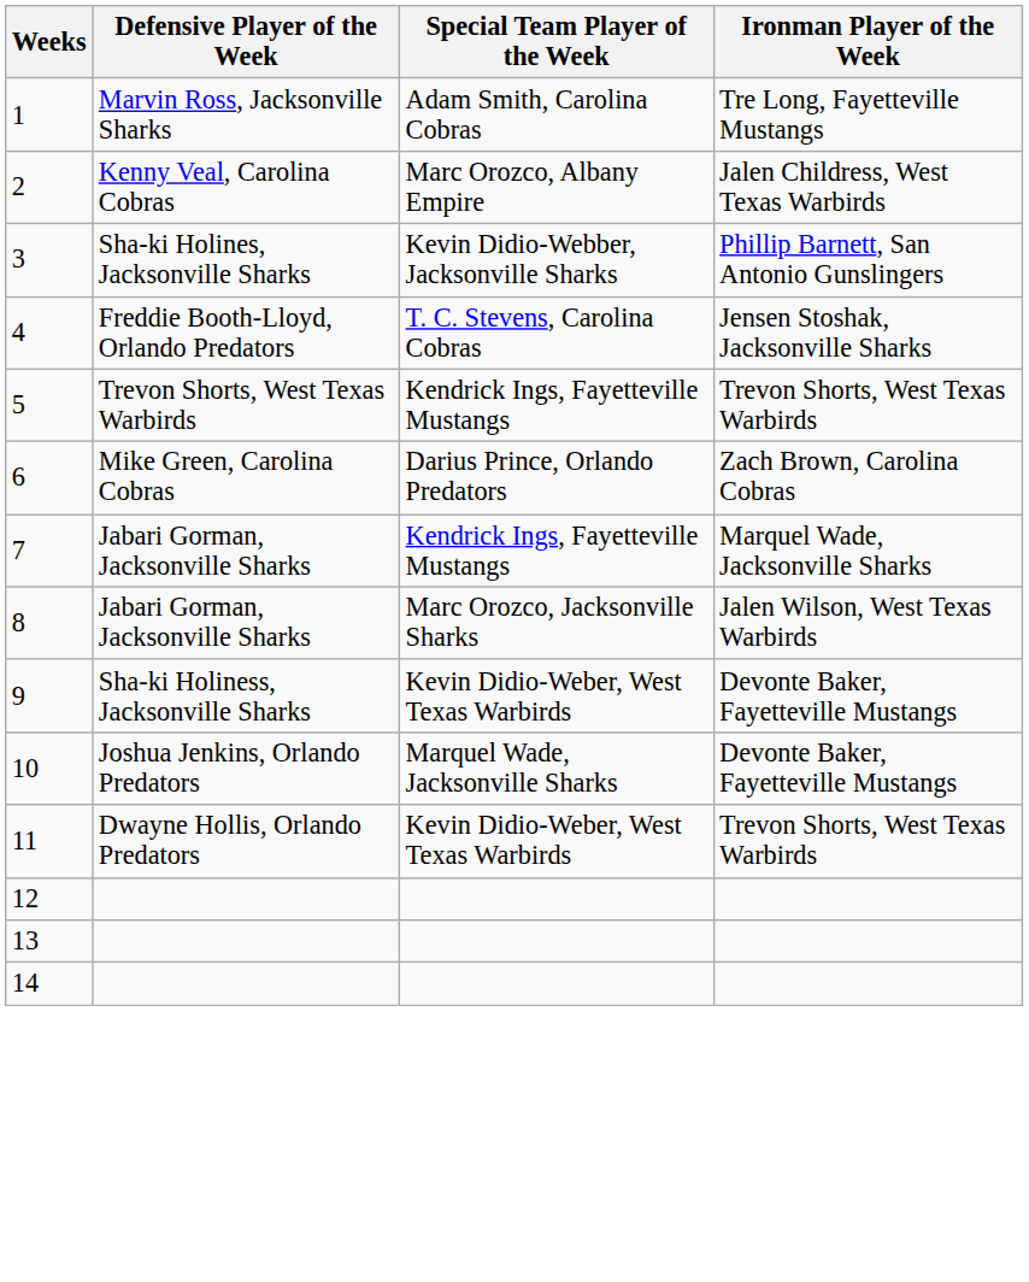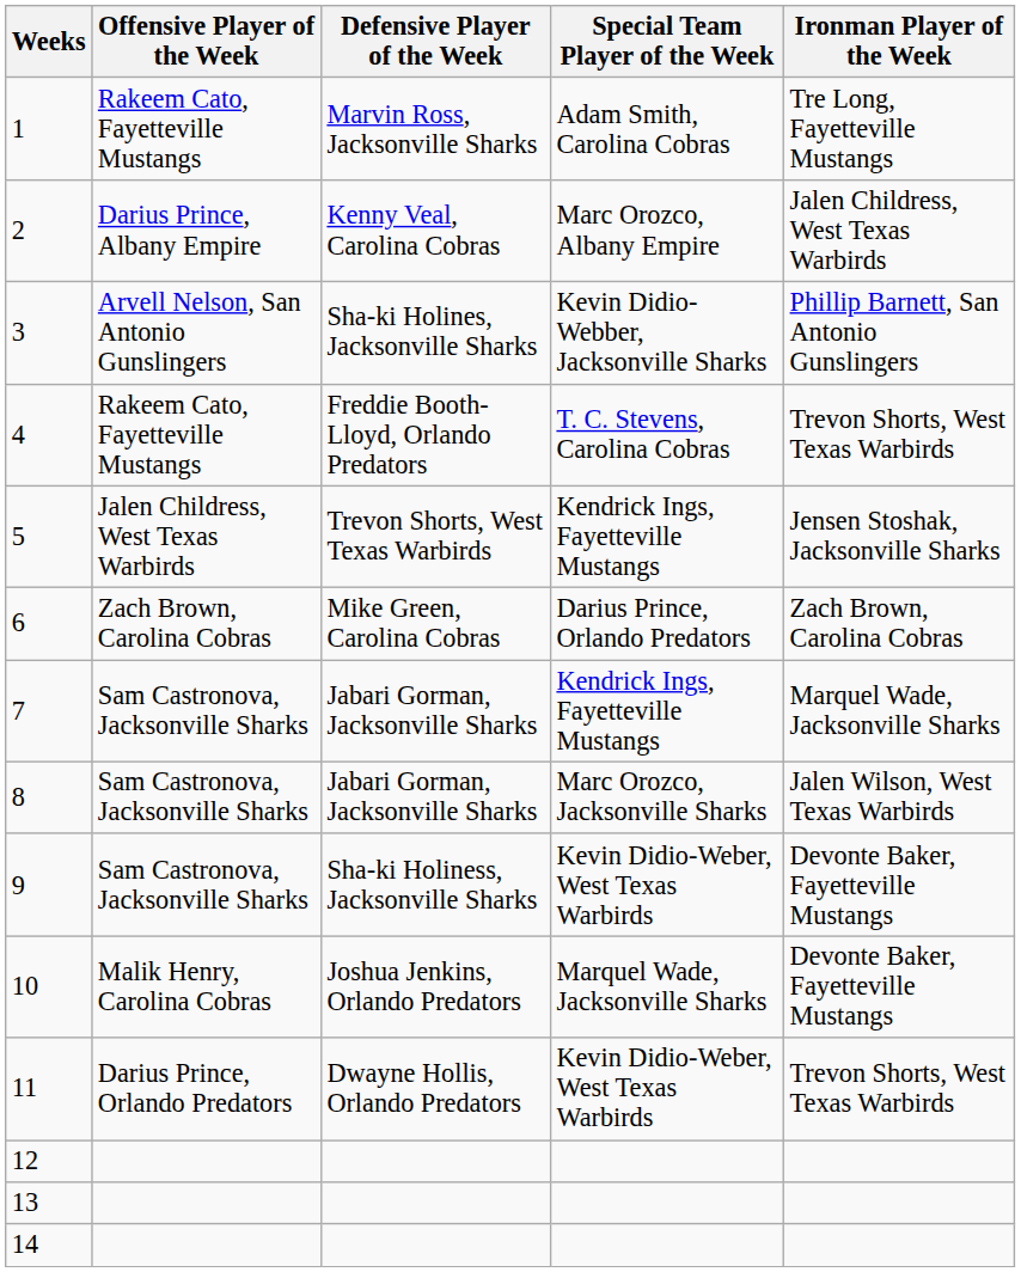 <table class="wikitable">
 <tr>
 <th>Weeks</th>
+<th>Offensive Player of the Week</th>
 <th>Defensive Player of the Week</th>
 <th>Special Team Player of the Week</th>
 <th>Ironman Player of the Week</th>
 </tr>
 <tr>
 <td>1</td>
+<td><a href='#'>Rakeem Cato</a>, Fayetteville Mustangs</td>
 <td><a href='#'>Marvin Ross</a>, Jacksonville Sharks</td>
 <td>Adam Smith, Carolina Cobras</td>
 <td>Tre Long, Fayetteville Mustangs</td>
 </tr>
 <tr>
 <td>2</td>
+<td><a href='#'>Darius Prince</a>, Albany Empire</td>
 <td><a href='#'>Kenny Veal</a>, Carolina Cobras</td>
 <td>Marc Orozco, Albany Empire</td>
 <td>Jalen Childress, West Texas Warbirds</td>
 </tr>
 <tr>
 <td>3</td>
+<td><a href='#'>Arvell Nelson</a>, San Antonio Gunslingers</td>
 <td>Sha-ki Holines, Jacksonville Sharks</td>
 <td>Kevin Didio-Webber, Jacksonville Sharks</td>
 <td><a href='#'>Phillip Barnett</a>, San Antonio Gunslingers</td>
 </tr>
 <tr>
 <td>4</td>
+<td>Rakeem Cato, Fayetteville Mustangs</td>
 <td>Freddie Booth-Lloyd, Orlando Predators</td>
 <td><a href='#'>T. C. Stevens</a>, Carolina Cobras</td>
+<td>Trevon Shorts, West Texas Warbirds</td>
+</tr>
+<tr>
+<td>5</td>
+<td>Jalen Childress, West Texas Warbirds</td>
+<td>Trevon Shorts, West Texas Warbirds</td>
+<td>Kendrick Ings, Fayetteville Mustangs</td>
 <td>Jensen Stoshak, Jacksonville Sharks</td>
 </tr>
 <tr>
-<td>5</td>
-<td>Trevon Shorts, West Texas Warbirds</td>
-<td>Kendrick Ings, Fayetteville Mustangs</td>
-<td>Trevon Shorts, West Texas Warbirds</td>
-</tr>
-<tr>
 <td>6</td>
+<td>Zach Brown, Carolina Cobras</td>
 <td>Mike Green, Carolina Cobras</td>
 <td>Darius Prince, Orlando Predators</td>
 <td>Zach Brown, Carolina Cobras</td>
 </tr>
 <tr>
 <td>7</td>
+<td>Sam Castronova, Jacksonville Sharks</td>
 <td>Jabari Gorman, Jacksonville Sharks</td>
 <td><a href='#'>Kendrick Ings</a>, Fayetteville Mustangs</td>
 <td>Marquel Wade, Jacksonville Sharks</td>
 </tr>
 <tr>
 <td>8</td>
+<td>Sam Castronova, Jacksonville Sharks</td>
 <td>Jabari Gorman, Jacksonville Sharks</td>
 <td>Marc Orozco, Jacksonville Sharks</td>
 <td>Jalen Wilson, West Texas Warbirds</td>
 </tr>
 <tr>
 <td>9</td>
+<td>Sam Castronova, Jacksonville Sharks</td>
 <td>Sha-ki Holiness, Jacksonville Sharks</td>
 <td>Kevin Didio-Weber, West Texas Warbirds</td>
 <td>Devonte Baker, Fayetteville Mustangs</td>
 </tr>
 <tr>
 <td>10</td>
+<td>Malik Henry, Carolina Cobras</td>
 <td>Joshua Jenkins, Orlando Predators</td>
 <td>Marquel Wade, Jacksonville Sharks</td>
 <td>Devonte Baker, Fayetteville Mustangs</td>
 </tr>
 <tr>
 <td>11</td>
+<td>Darius Prince, Orlando Predators</td>
 <td>Dwayne Hollis, Orlando Predators</td>
 <td>Kevin Didio-Weber, West Texas Warbirds</td>
 <td>Trevon Shorts, West Texas Warbirds</td>
 </tr>
 <tr>
 <td>12</td>
 <td></td>
 <td></td>
 <td></td>
+<td></td>
 </tr>
 <tr>
 <td>13</td>
+<td></td>
 <td></td>
 <td></td>
 <td></td>
 </tr>
 <tr>
 <td>14</td>
 <td></td>
 <td></td>
 <td></td>
+<td></td>
 </tr>
 </table>
